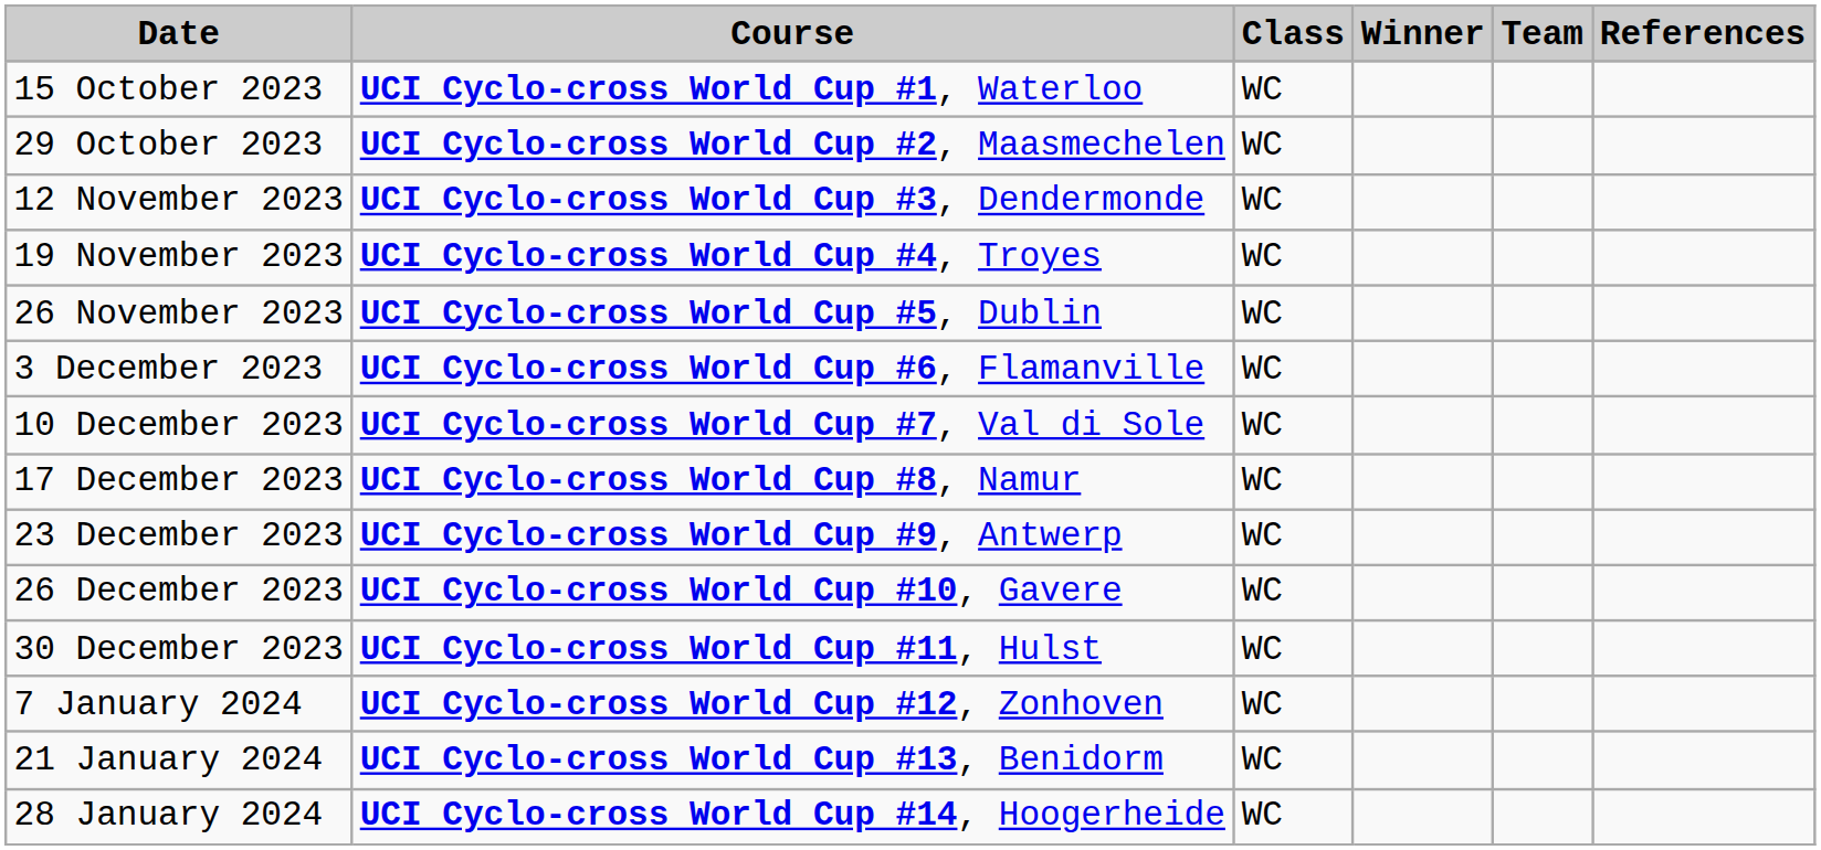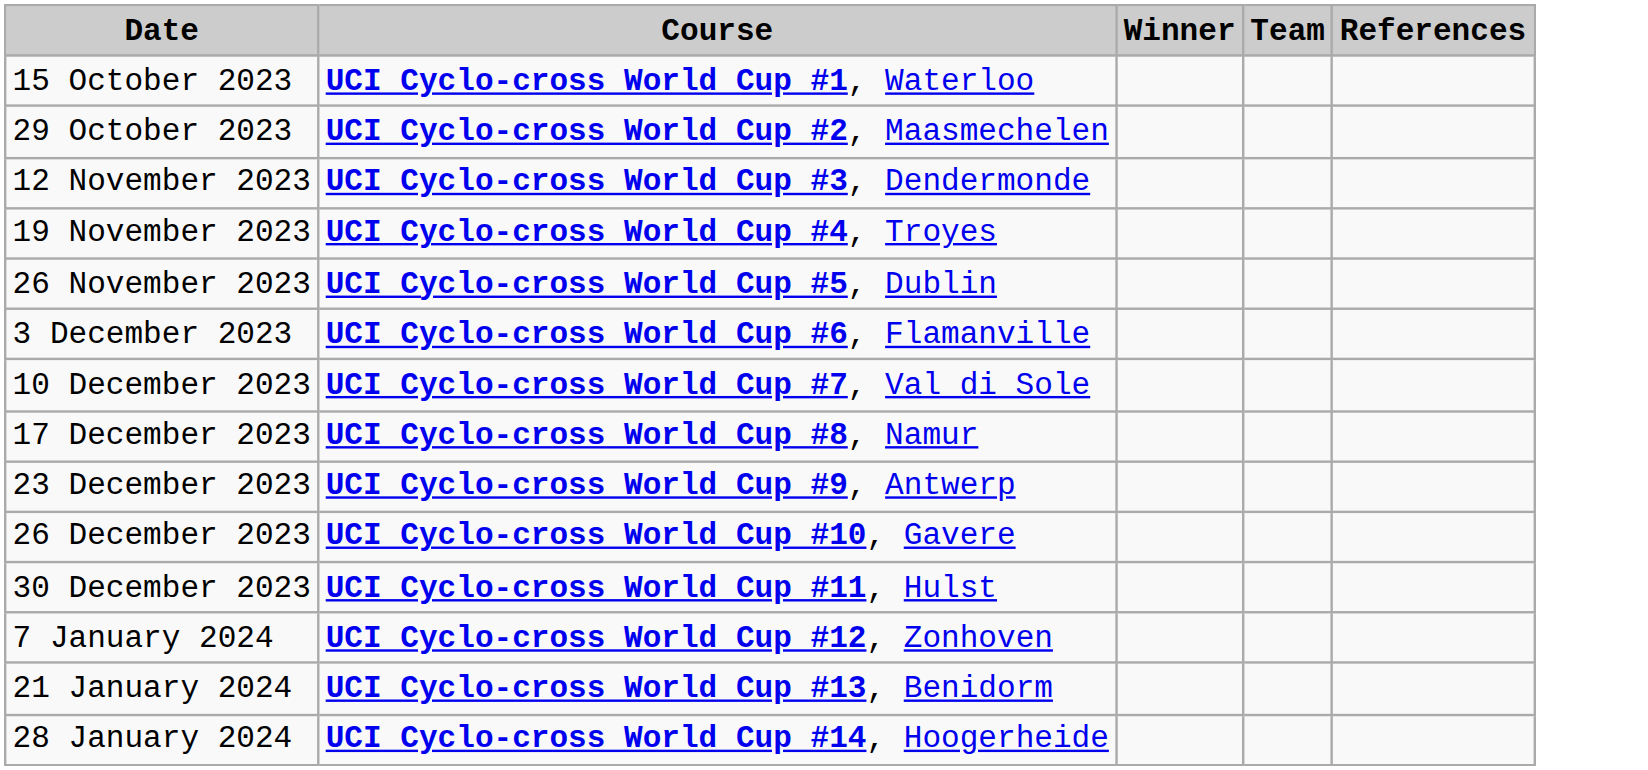 <table class="wikitable sortable alternance ">
 <tr>
 <th scope="col" style="background-color:#CCCCCC;">Date</th>
 <th scope="col" style="background-color:#CCCCCC;">Course</th>
-<th scope="col" style="background-color:#CCCCCC;">Class</th>
 <th scope="col" style="background-color:#CCCCCC;">Winner</th>
 <th scope="col" style="background-color:#CCCCCC;">Team</th>
 <th scope="col" style="background-color:#CCCCCC;">References</th>
 </tr>
 <tr>
 <td>15 October 2023</td>
 <td> <strong><a href='#'>UCI Cyclo-cross World Cup #1</a></strong>, <a href='#'>Waterloo</a></td>
-<td>WC</td>
 <td></td>
 <td></td>
 <td></td>
 </tr>
 <tr>
 <td>29 October 2023</td>
 <td> <strong><a href='#'>UCI Cyclo-cross World Cup #2</a></strong>, <a href='#'>Maasmechelen</a></td>
-<td>WC</td>
 <td></td>
 <td></td>
 <td></td>
 </tr>
 <tr>
 <td>12 November 2023</td>
 <td> <strong><a href='#'>UCI Cyclo-cross World Cup #3</a></strong>, <a href='#'>Dendermonde</a></td>
-<td>WC</td>
 <td></td>
 <td></td>
 <td></td>
 </tr>
 <tr>
 <td>19 November 2023</td>
 <td> <strong><a href='#'>UCI Cyclo-cross World Cup #4</a></strong>, <a href='#'>Troyes</a></td>
-<td>WC</td>
 <td></td>
 <td></td>
 <td></td>
 </tr>
 <tr>
 <td>26 November 2023</td>
 <td> <strong><a href='#'>UCI Cyclo-cross World Cup #5</a></strong>, <a href='#'>Dublin</a></td>
-<td>WC</td>
 <td></td>
 <td></td>
 <td></td>
 </tr>
 <tr>
 <td>3 December 2023</td>
 <td> <strong><a href='#'>UCI Cyclo-cross World Cup #6</a></strong>, <a href='#'>Flamanville</a></td>
-<td>WC</td>
 <td></td>
 <td></td>
 <td></td>
 </tr>
 <tr>
 <td>10 December 2023</td>
 <td> <strong><a href='#'>UCI Cyclo-cross World Cup #7</a></strong>, <a href='#'>Val di Sole</a></td>
-<td>WC</td>
 <td></td>
 <td></td>
 <td></td>
 </tr>
 <tr>
 <td>17 December 2023</td>
 <td> <strong><a href='#'>UCI Cyclo-cross World Cup #8</a></strong>, <a href='#'>Namur</a></td>
-<td>WC</td>
 <td></td>
 <td></td>
 <td></td>
 </tr>
 <tr>
 <td>23 December 2023</td>
 <td> <strong><a href='#'>UCI Cyclo-cross World Cup #9</a></strong>, <a href='#'>Antwerp</a></td>
-<td>WC</td>
 <td></td>
 <td></td>
 <td></td>
 </tr>
 <tr>
 <td>26 December 2023</td>
 <td> <strong><a href='#'>UCI Cyclo-cross World Cup #10</a></strong>, <a href='#'>Gavere</a></td>
-<td>WC</td>
 <td></td>
 <td></td>
 <td></td>
 </tr>
 <tr>
 <td>30 December 2023</td>
 <td> <strong><a href='#'>UCI Cyclo-cross World Cup #11</a></strong>, <a href='#'>Hulst</a></td>
-<td>WC</td>
 <td></td>
 <td></td>
 <td></td>
 </tr>
 <tr>
 <td>7 January 2024</td>
 <td> <strong><a href='#'>UCI Cyclo-cross World Cup #12</a></strong>, <a href='#'>Zonhoven</a></td>
-<td>WC</td>
 <td></td>
 <td></td>
 <td></td>
 </tr>
 <tr>
 <td>21 January 2024</td>
 <td> <strong><a href='#'>UCI Cyclo-cross World Cup #13</a></strong>, <a href='#'>Benidorm</a></td>
-<td>WC</td>
 <td></td>
 <td></td>
 <td></td>
 </tr>
 <tr>
 <td>28 January 2024</td>
 <td> <strong><a href='#'>UCI Cyclo-cross World Cup #14</a></strong>, <a href='#'>Hoogerheide</a></td>
-<td>WC</td>
 <td></td>
 <td></td>
 <td></td>
 </tr>
 </table>
